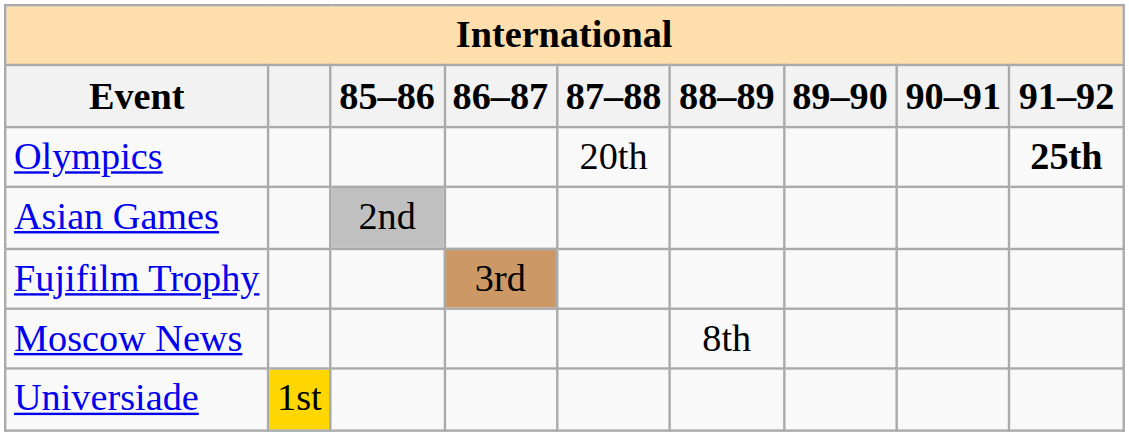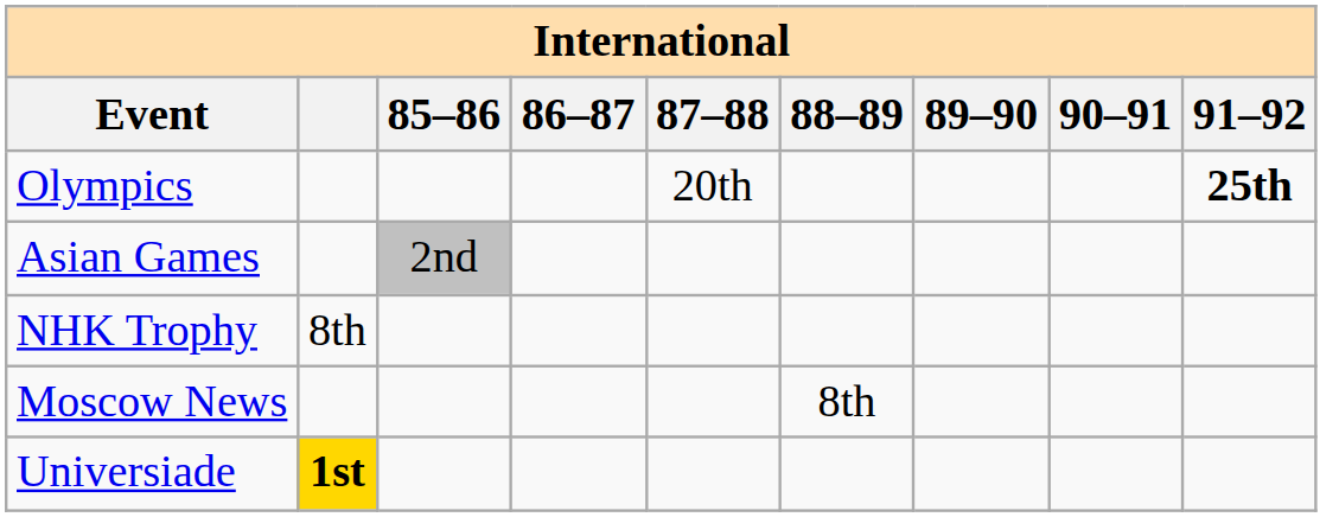 <table class="wikitable" style="text-align:center">
 <tr>
 <th style="background-color: #ffdead; " colspan=9 align=center>International</th>
 </tr>
 <tr>
 <th>Event</th>
 <th></th>
 <th>85–86</th>
 <th>86–87</th>
 <th>87–88</th>
 <th>88–89</th>
 <th>89–90</th>
 <th>90–91</th>
 <th>91–92</th>
 </tr>
 <tr>
 <td align=left><a href='#'>Olympics</a></td>
 <td></td>
 <td></td>
 <td></td>
 <td>20th</td>
 <td></td>
 <td></td>
 <td></td>
 <td><strong>25th</strong></td>
 </tr>
 <tr>
 <td align=left><a href='#'>Asian Games</a></td>
 <td></td>
 <td bgcolor=silver>2nd</td>
 <td></td>
 <td></td>
 <td></td>
 <td></td>
 <td></td>
 <td></td>
 </tr>
 <tr>
-<td align=left><a href='#'>Fujifilm Trophy</a></td>
+<td align=left><a href='#'>NHK Trophy</a></td>
+<td>8th</td>
 <td></td>
 <td></td>
-<td bgcolor=cc9966>3rd</td>
 <td></td>
 <td></td>
 <td></td>
 <td></td>
 <td></td>
 </tr>
 <tr>
 <td align=left><a href='#'>Moscow News</a></td>
 <td></td>
 <td></td>
 <td></td>
 <td></td>
 <td>8th</td>
 <td></td>
 <td></td>
 <td></td>
 </tr>
 <tr>
 <td align=left><a href='#'>Universiade</a></td>
-<td bgcolor=gold>1st</td>
+<td bgcolor=gold><strong>1st</strong></td>
 <td></td>
 <td></td>
 <td></td>
 <td></td>
 <td></td>
 <td></td>
 <td></td>
 </tr>
 </table>
